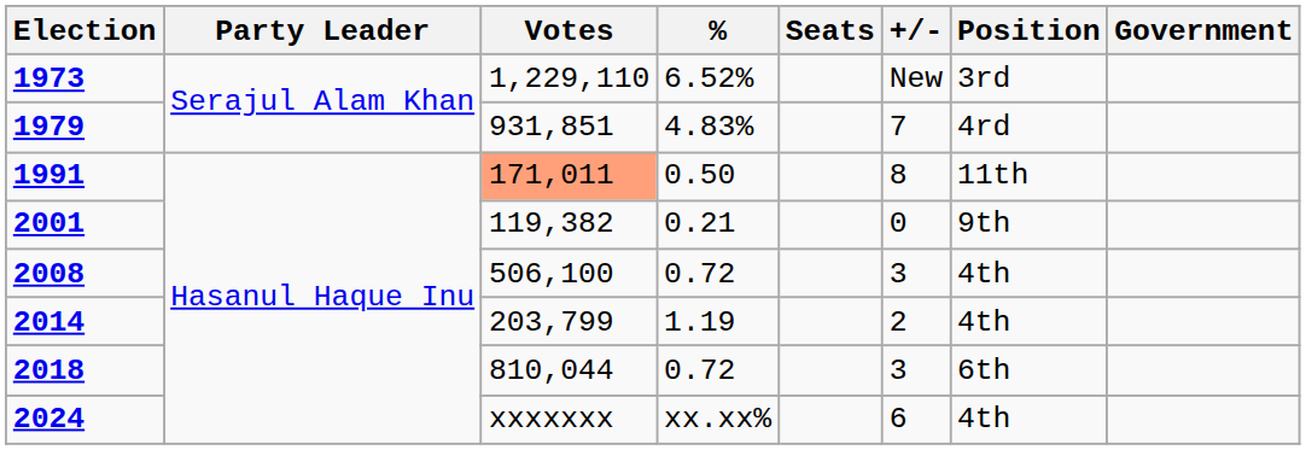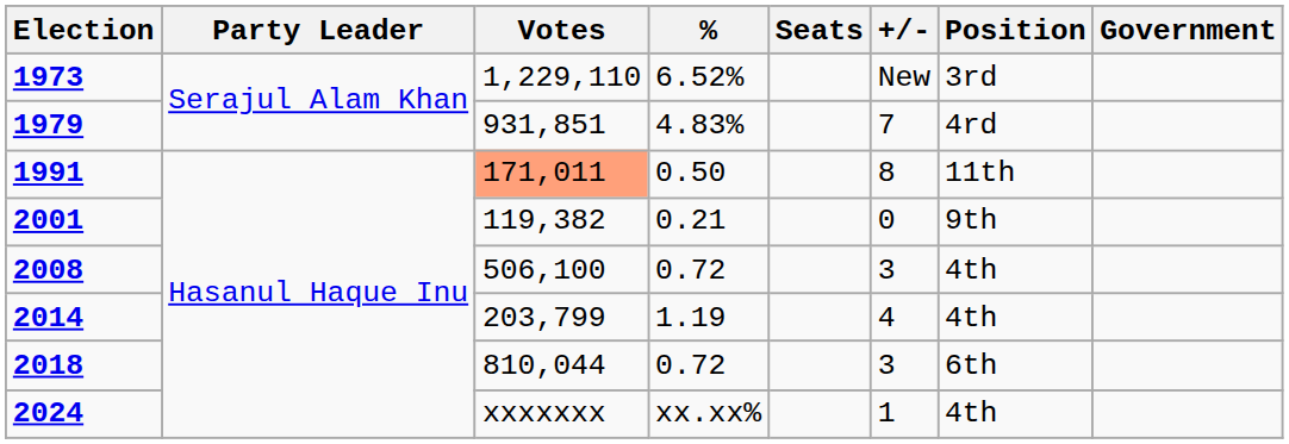 <table class="wikitable sortable">
 <tr>
 <th>Election</th>
 <th>Party Leader</th>
 <th>Votes</th>
 <th>%</th>
 <th>Seats</th>
 <th>+/-</th>
 <th>Position</th>
 <th>Government</th>
 </tr>
 <tr>
 <td><strong><a href='#'>1973</a></strong></td>
 <td rowspan="2"><a href='#'>Serajul Alam Khan</a></td>
 <td>1,229,110</td>
 <td>6.52%</td>
 <td></td>
 <td>New</td>
 <td> 3rd</td>
 <td></td>
 </tr>
 <tr>
 <td><strong><a href='#'>1979</a></strong></td>
 <td>931,851</td>
 <td>4.83%</td>
 <td></td>
 <td> 7</td>
 <td> 4rd</td>
 <td></td>
 </tr>
 <tr>
 <td><strong><a href='#'>1991</a></strong></td>
 <td rowspan="6"><a href='#'>Hasanul Haque Inu</a></td>
 <td style="background: lightsalmon;">171,011</td>
 <td>0.50</td>
 <td></td>
 <td> 8</td>
 <td> 11th</td>
 <td></td>
 </tr>
 <tr>
 <td><strong><a href='#'>2001</a></strong></td>
 <td>119,382</td>
 <td>0.21</td>
 <td></td>
 <td> 0</td>
 <td> 9th</td>
 <td></td>
 </tr>
 <tr>
 <td><strong><a href='#'>2008</a></strong></td>
 <td>506,100</td>
 <td>0.72</td>
 <td></td>
 <td> 3</td>
 <td> 4th</td>
 <td></td>
 </tr>
 <tr>
 <td><strong><a href='#'>2014</a></strong></td>
 <td>203,799</td>
 <td>1.19</td>
 <td></td>
-<td> 2</td>
+<td> 4</td>
 <td> 4th</td>
 <td></td>
 </tr>
 <tr>
 <td><strong><a href='#'>2018</a></strong></td>
 <td>810,044</td>
 <td>0.72</td>
 <td></td>
 <td> 3</td>
 <td> 6th</td>
 <td></td>
 </tr>
 <tr>
 <td><strong><a href='#'>2024</a></strong></td>
 <td>xxxxxxx</td>
 <td>xx.xx%</td>
 <td></td>
-<td> 6</td>
+<td> 1</td>
 <td> 4th</td>
 <td></td>
 </tr>
 </table>
